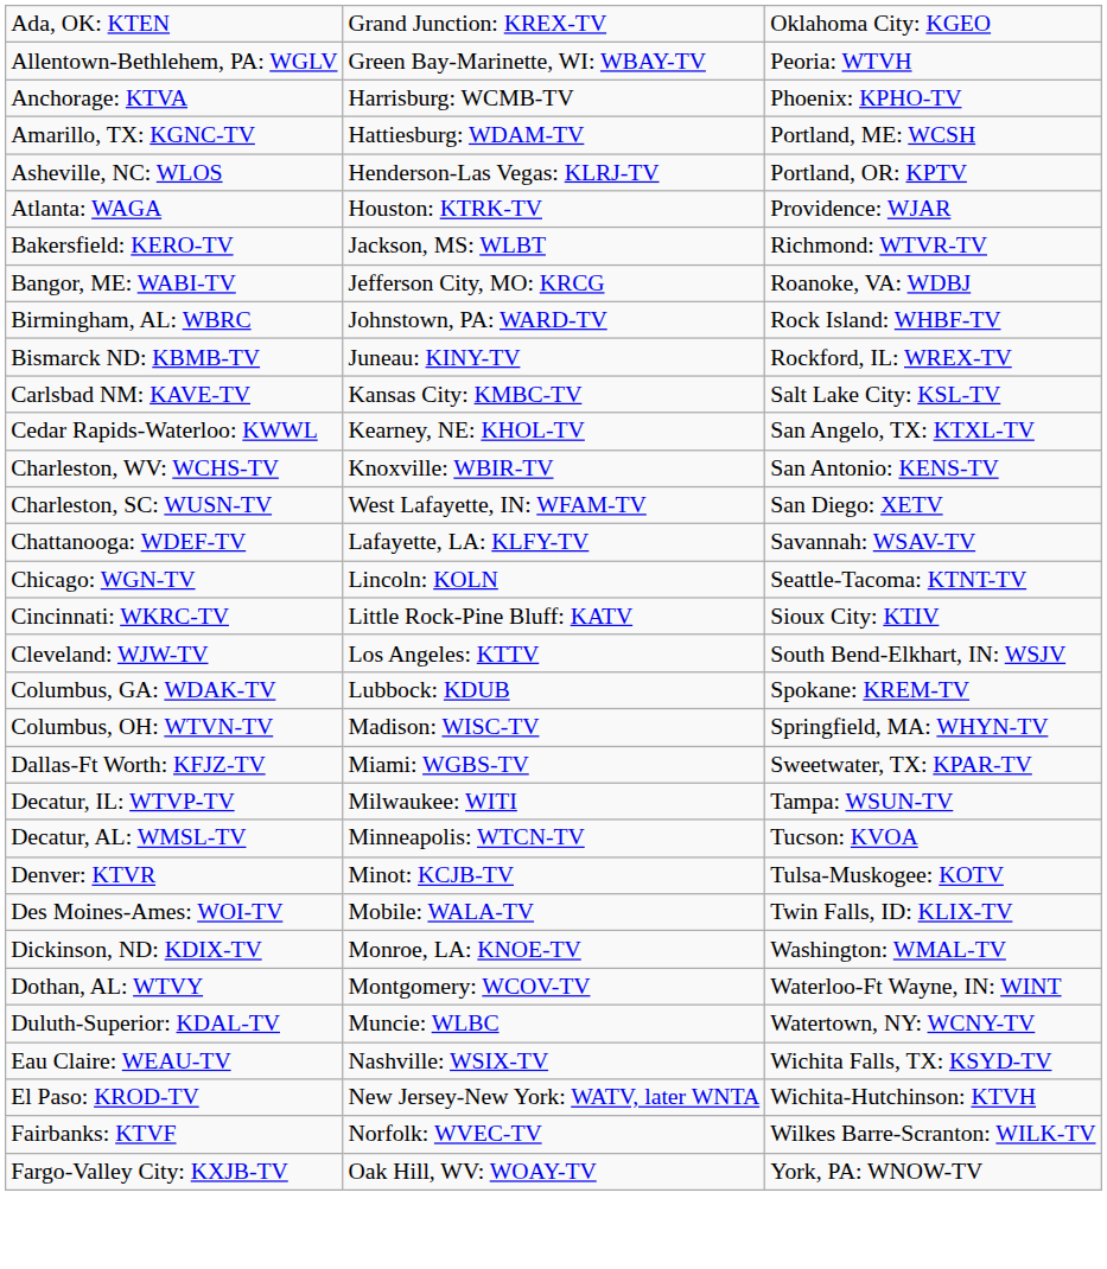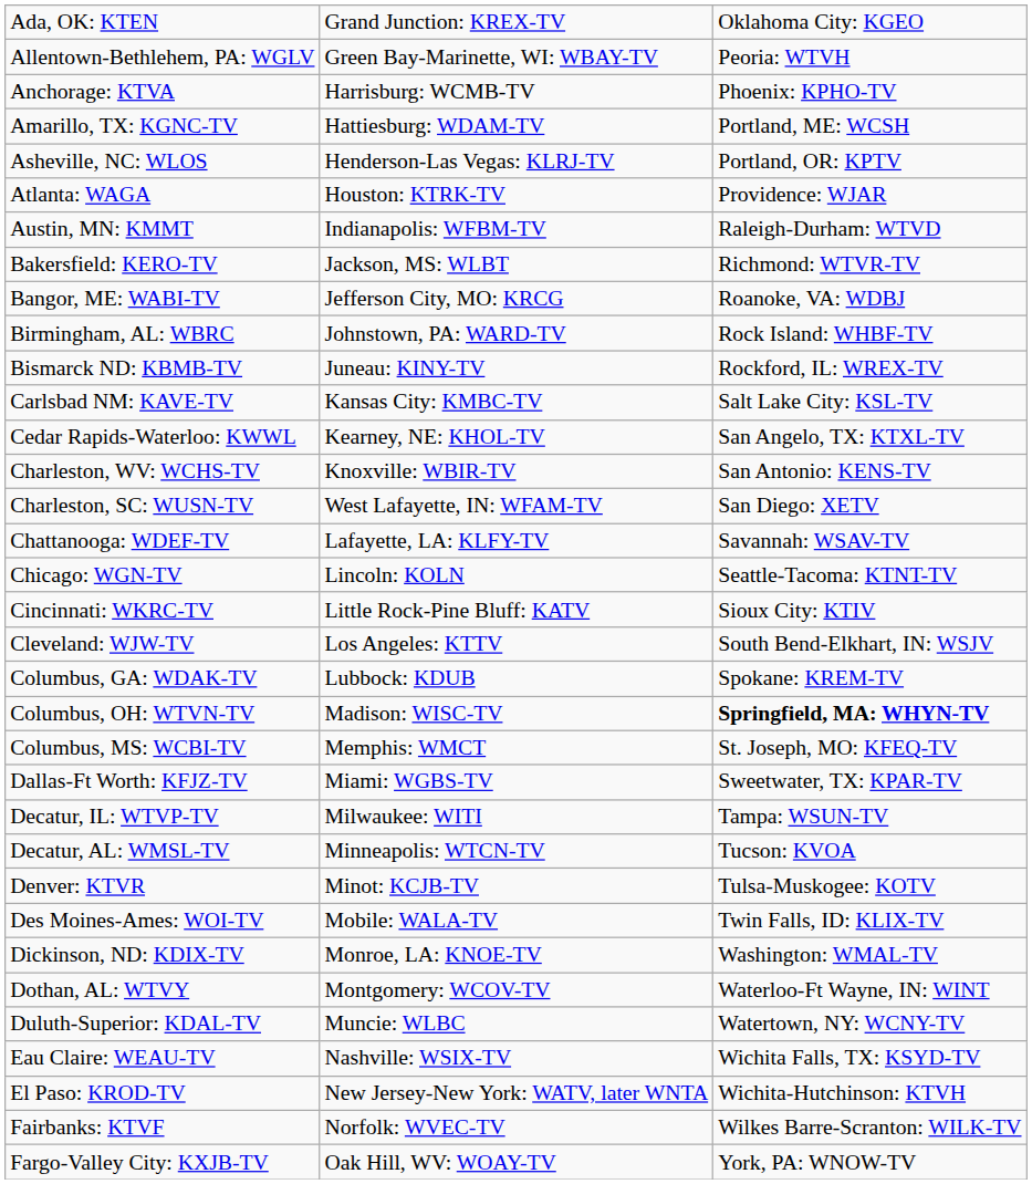 <table class="wikitable">
 <tr>
 <td>Ada, OK: <a href='#'>KTEN</a></td>
 <td>Grand Junction: <a href='#'>KREX-TV</a></td>
 <td>Oklahoma City: <a href='#'>KGEO</a></td>
 </tr>
 <tr>
 <td>Allentown-Bethlehem, PA: <a href='#'>WGLV</a></td>
 <td>Green Bay-Marinette, WI: <a href='#'>WBAY-TV</a></td>
 <td>Peoria: <a href='#'>WTVH</a></td>
 </tr>
 <tr>
 <td>Anchorage: <a href='#'>KTVA</a></td>
 <td>Harrisburg: WCMB-TV</td>
 <td>Phoenix: <a href='#'>KPHO-TV</a></td>
 </tr>
 <tr>
 <td>Amarillo, TX: <a href='#'>KGNC-TV</a></td>
 <td>Hattiesburg: <a href='#'>WDAM-TV</a></td>
 <td>Portland, ME: <a href='#'>WCSH</a></td>
 </tr>
 <tr>
 <td>Asheville, NC: <a href='#'>WLOS</a></td>
 <td>Henderson-Las Vegas: <a href='#'>KLRJ-TV</a></td>
 <td>Portland, OR: <a href='#'>KPTV</a></td>
 </tr>
 <tr>
 <td>Atlanta: <a href='#'>WAGA</a></td>
 <td>Houston: <a href='#'>KTRK-TV</a></td>
 <td>Providence: <a href='#'>WJAR</a></td>
+</tr>
+<tr>
+<td>Austin, MN: <a href='#'>KMMT</a></td>
+<td>Indianapolis: <a href='#'>WFBM-TV</a></td>
+<td>Raleigh-Durham: <a href='#'>WTVD</a></td>
 </tr>
 <tr>
 <td>Bakersfield: <a href='#'>KERO-TV</a></td>
 <td>Jackson, MS: <a href='#'>WLBT</a></td>
 <td>Richmond: <a href='#'>WTVR-TV</a></td>
 </tr>
 <tr>
 <td>Bangor, ME: <a href='#'>WABI-TV</a></td>
 <td>Jefferson City, MO: <a href='#'>KRCG</a></td>
 <td>Roanoke, VA: <a href='#'>WDBJ</a></td>
 </tr>
 <tr>
 <td>Birmingham, AL: <a href='#'>WBRC</a></td>
 <td>Johnstown, PA: <a href='#'>WARD-TV</a></td>
 <td>Rock Island: <a href='#'>WHBF-TV</a></td>
 </tr>
 <tr>
 <td>Bismarck ND: <a href='#'>KBMB-TV</a></td>
 <td>Juneau: <a href='#'>KINY-TV</a></td>
 <td>Rockford, IL: <a href='#'>WREX-TV</a></td>
 </tr>
 <tr>
 <td>Carlsbad NM: <a href='#'>KAVE-TV</a></td>
 <td>Kansas City: <a href='#'>KMBC-TV</a></td>
 <td>Salt Lake City: <a href='#'>KSL-TV</a></td>
 </tr>
 <tr>
 <td>Cedar Rapids-Waterloo: <a href='#'>KWWL</a></td>
 <td>Kearney, NE: <a href='#'>KHOL-TV</a></td>
 <td>San Angelo, TX: <a href='#'>KTXL-TV</a></td>
 </tr>
 <tr>
 <td>Charleston, WV: <a href='#'>WCHS-TV</a></td>
 <td>Knoxville: <a href='#'>WBIR-TV</a></td>
 <td>San Antonio: <a href='#'>KENS-TV</a></td>
 </tr>
 <tr>
 <td>Charleston, SC: <a href='#'>WUSN-TV</a></td>
 <td>West Lafayette, IN: <a href='#'>WFAM-TV</a></td>
 <td>San Diego: <a href='#'>XETV</a></td>
 </tr>
 <tr>
 <td>Chattanooga: <a href='#'>WDEF-TV</a></td>
 <td>Lafayette, LA: <a href='#'>KLFY-TV</a></td>
 <td>Savannah: <a href='#'>WSAV-TV</a></td>
 </tr>
 <tr>
 <td>Chicago: <a href='#'>WGN-TV</a></td>
 <td>Lincoln: <a href='#'>KOLN</a></td>
 <td>Seattle-Tacoma: <a href='#'>KTNT-TV</a></td>
 </tr>
 <tr>
 <td>Cincinnati: <a href='#'>WKRC-TV</a></td>
 <td>Little Rock-Pine Bluff: <a href='#'>KATV</a></td>
 <td>Sioux City: <a href='#'>KTIV</a></td>
 </tr>
 <tr>
 <td>Cleveland: <a href='#'>WJW-TV</a></td>
 <td>Los Angeles: <a href='#'>KTTV</a></td>
 <td>South Bend-Elkhart, IN: <a href='#'>WSJV</a></td>
 </tr>
 <tr>
 <td>Columbus, GA: <a href='#'>WDAK-TV</a></td>
 <td>Lubbock: <a href='#'>KDUB</a></td>
 <td>Spokane: <a href='#'>KREM-TV</a></td>
 </tr>
 <tr>
 <td>Columbus, OH: <a href='#'>WTVN-TV</a></td>
 <td>Madison: <a href='#'>WISC-TV</a></td>
-<td>Springfield, MA: <a href='#'>WHYN-TV</a></td>
+<td><strong>Springfield, MA: <a href='#'>WHYN-TV</a></strong></td>
+</tr>
+<tr>
+<td>Columbus, MS: <a href='#'>WCBI-TV</a></td>
+<td>Memphis: <a href='#'>WMCT</a></td>
+<td>St. Joseph, MO: <a href='#'>KFEQ-TV</a></td>
 </tr>
 <tr>
 <td>Dallas-Ft Worth: <a href='#'>KFJZ-TV</a></td>
 <td>Miami: <a href='#'>WGBS-TV</a></td>
 <td>Sweetwater, TX: <a href='#'>KPAR-TV</a></td>
 </tr>
 <tr>
 <td>Decatur, IL: <a href='#'>WTVP-TV</a></td>
 <td>Milwaukee: <a href='#'>WITI</a></td>
 <td>Tampa: <a href='#'>WSUN-TV</a></td>
 </tr>
 <tr>
 <td>Decatur, AL: <a href='#'>WMSL-TV</a></td>
 <td>Minneapolis: <a href='#'>WTCN-TV</a></td>
 <td>Tucson: <a href='#'>KVOA</a></td>
 </tr>
 <tr>
 <td>Denver: <a href='#'>KTVR</a></td>
 <td>Minot: <a href='#'>KCJB-TV</a></td>
 <td>Tulsa-Muskogee: <a href='#'>KOTV</a></td>
 </tr>
 <tr>
 <td>Des Moines-Ames: <a href='#'>WOI-TV</a></td>
 <td>Mobile: <a href='#'>WALA-TV</a></td>
 <td>Twin Falls, ID: <a href='#'>KLIX-TV</a></td>
 </tr>
 <tr>
 <td>Dickinson, ND: <a href='#'>KDIX-TV</a></td>
 <td>Monroe, LA: <a href='#'>KNOE-TV</a></td>
 <td>Washington: <a href='#'>WMAL-TV</a></td>
 </tr>
 <tr>
 <td>Dothan, AL: <a href='#'>WTVY</a></td>
 <td>Montgomery: <a href='#'>WCOV-TV</a></td>
 <td>Waterloo-Ft Wayne, IN: <a href='#'>WINT</a></td>
 </tr>
 <tr>
 <td>Duluth-Superior: <a href='#'>KDAL-TV</a></td>
 <td>Muncie: <a href='#'>WLBC</a></td>
 <td>Watertown, NY: <a href='#'>WCNY-TV</a></td>
 </tr>
 <tr>
 <td>Eau Claire: <a href='#'>WEAU-TV</a></td>
 <td>Nashville: <a href='#'>WSIX-TV</a></td>
 <td>Wichita Falls, TX: <a href='#'>KSYD-TV</a></td>
 </tr>
 <tr>
 <td>El Paso: <a href='#'>KROD-TV</a></td>
 <td>New Jersey-New York: <a href='#'>WATV, later WNTA</a></td>
 <td>Wichita-Hutchinson: <a href='#'>KTVH</a></td>
 </tr>
 <tr>
 <td>Fairbanks: <a href='#'>KTVF</a></td>
 <td>Norfolk: <a href='#'>WVEC-TV</a></td>
 <td>Wilkes Barre-Scranton: <a href='#'>WILK-TV</a></td>
 </tr>
 <tr>
 <td>Fargo-Valley City: <a href='#'>KXJB-TV</a></td>
 <td>Oak Hill, WV: <a href='#'>WOAY-TV</a></td>
 <td>York, PA: WNOW-TV</td>
 </tr>
 </table>
